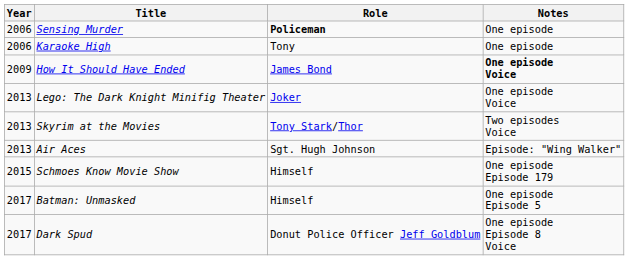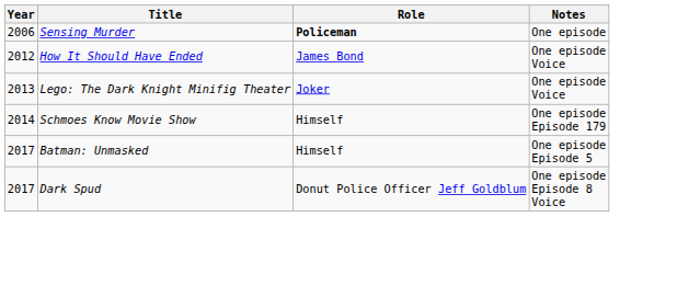 <table class="wikitable sortable">
 <tr>
 <th>Year</th>
 <th>Title</th>
 <th>Role</th>
 <th class="unsortable">Notes</th>
 </tr>
 <tr>
 <td>2006</td>
 <td><em><a href='#'>Sensing Murder</a></em></td>
 <td><strong>Policeman</strong></td>
 <td>One episode</td>
 </tr>
 <tr>
-<td>2006</td>
-<td><em><a href='#'>Karaoke High</a></em></td>
-<td>Tony</td>
-<td>One episode</td>
-</tr>
-<tr>
-<td>2009</td>
+<td>2012</td>
 <td><em><a href='#'>How It Should Have Ended</a></em></td>
 <td><a href='#'>James Bond</a></td>
-<td><strong>One episode<br>Voice</strong></td>
+<td>One episode<br>Voice</td>
 </tr>
 <tr>
 <td>2013</td>
 <td><em>Lego: The Dark Knight Minifig Theater</em></td>
 <td><a href='#'>Joker</a></td>
 <td>One episode<br>Voice</td>
 </tr>
 <tr>
-<td>2013</td>
-<td><em>Skyrim at the Movies</em></td>
-<td><a href='#'>Tony Stark</a>/<a href='#'>Thor</a></td>
-<td>Two episodes<br>Voice</td>
-</tr>
-<tr>
-<td>2013</td>
-<td><em>Air Aces</em></td>
-<td>Sgt. Hugh Johnson</td>
-<td>Episode: "Wing Walker"</td>
-</tr>
-<tr>
-<td>2015</td>
+<td>2014</td>
 <td><em>Schmoes Know Movie Show</em></td>
 <td>Himself</td>
 <td>One episode<br>Episode 179</td>
 </tr>
 <tr>
 <td>2017</td>
 <td><em>Batman: Unmasked</em></td>
 <td>Himself</td>
 <td>One episode<br>Episode 5</td>
 </tr>
 <tr>
 <td>2017</td>
 <td><em>Dark Spud</em></td>
 <td>Donut Police Officer <a href='#'>Jeff Goldblum</a></td>
 <td>One episode<br>Episode 8<br>Voice</td>
 </tr>
 </table>
